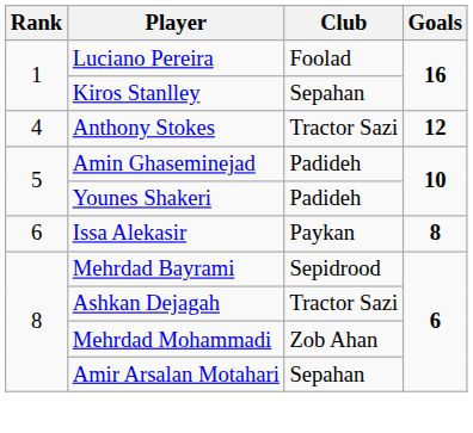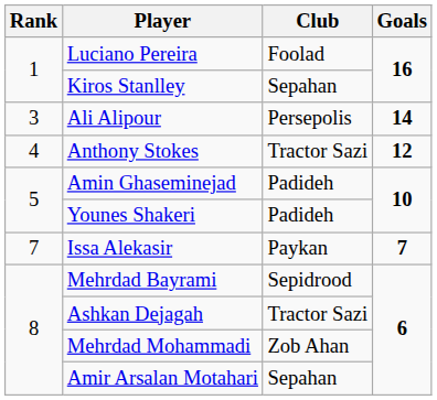 <table class="wikitable">
 <tr>
 <th>Rank</th>
 <th>Player</th>
 <th>Club</th>
 <th>Goals</th>
 </tr>
 <tr>
 <td rowspan=2 align="center">1</td>
 <td> <a href='#'>Luciano Pereira</a></td>
 <td>Foolad</td>
 <td rowspan=2 align="center"><strong>16</strong></td>
 </tr>
 <tr>
 <td> <a href='#'>Kiros Stanlley</a></td>
 <td>Sepahan</td>
 </tr>
 <tr>
+<td rowspan=1 align="center">3</td>
+<td> <a href='#'>Ali Alipour</a></td>
+<td>Persepolis</td>
+<td rowspan=1 align="center"><strong>14</strong></td>
+</tr>
+<tr>
 <td rowspan=1 align="center">4</td>
 <td> <a href='#'>Anthony Stokes</a></td>
 <td>Tractor Sazi</td>
 <td rowspan=1 align="center"><strong>12</strong></td>
 </tr>
 <tr>
 <td rowspan=2 align="center">5</td>
 <td> <a href='#'>Amin Ghaseminejad</a></td>
 <td>Padideh</td>
 <td rowspan=2 align="center"><strong>10</strong></td>
 </tr>
 <tr>
 <td> <a href='#'>Younes Shakeri</a></td>
 <td>Padideh</td>
 </tr>
 <tr>
-<td rowspan=1 align="center">6</td>
+<td rowspan=1 align="center">7</td>
 <td> <a href='#'>Issa Alekasir</a></td>
 <td>Paykan</td>
-<td rowspan=1 align="center"><strong>8</strong></td>
+<td rowspan=1 align="center"><strong>7</strong></td>
 </tr>
 <tr>
 <td rowspan=4 align="center">8</td>
 <td> <a href='#'>Mehrdad Bayrami</a></td>
 <td>Sepidrood</td>
 <td rowspan=4 align="center"><strong>6</strong></td>
 </tr>
 <tr>
 <td> <a href='#'>Ashkan Dejagah</a></td>
 <td>Tractor Sazi</td>
 </tr>
 <tr>
 <td> <a href='#'>Mehrdad Mohammadi</a></td>
 <td>Zob Ahan</td>
 </tr>
 <tr>
 <td> <a href='#'>Amir Arsalan Motahari</a></td>
 <td>Sepahan</td>
 </tr>
 </table>
